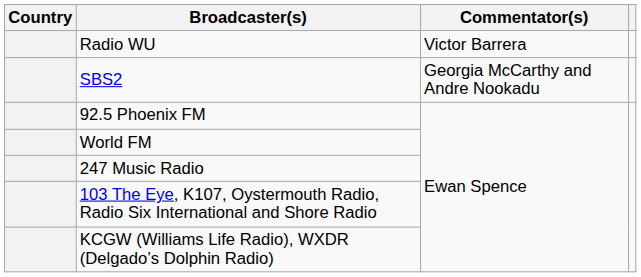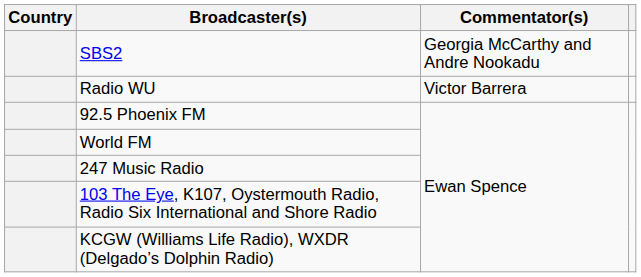 <table class="wikitable plainrowheaders">
 <tr>
 <th scope="col">Country</th>
 <th scope="col">Broadcaster(s)</th>
 <th scope="col">Commentator(s)</th>
 <th scope="col"></th>
 </tr>
 <tr>
 <th scope="row"></th>
-<td>Radio WU</td>
-<td>Victor Barrera</td>
+<td><a href='#'>SBS2</a></td>
+<td>Georgia McCarthy and Andre Nookadu</td>
 <td></td>
 </tr>
 <tr>
 <th scope="row"></th>
-<td><a href='#'>SBS2</a></td>
-<td>Georgia McCarthy and Andre Nookadu</td>
+<td>Radio WU</td>
+<td>Victor Barrera</td>
 <td></td>
 </tr>
 <tr>
 <th scope="row"></th>
 <td>92.5 Phoenix FM</td>
 <td rowspan="5">Ewan Spence</td>
 <td rowspan="5"></td>
 </tr>
 <tr>
 <th scope="row"></th>
 <td>World FM</td>
 </tr>
 <tr>
 <th scope="row"></th>
 <td>247 Music Radio</td>
 </tr>
 <tr>
 <th scope="row"></th>
 <td><a href='#'>103 The Eye</a>, K107, Oystermouth Radio, Radio Six International and Shore Radio</td>
 </tr>
 <tr>
 <th scope="row"></th>
 <td>KCGW (Williams Life Radio), WXDR (Delgado’s Dolphin Radio)</td>
 </tr>
 </table>
